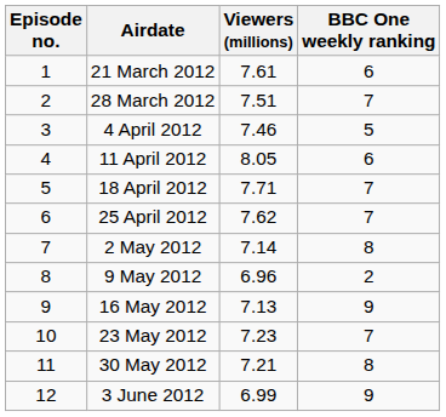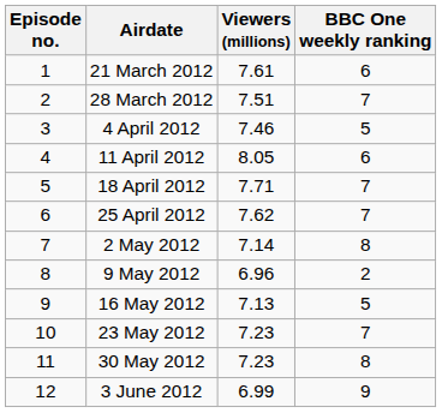 <table class="wikitable" style="text-align:center;">
 <tr>
 <th>Episode<br>no.</th>
 <th>Airdate</th>
 <th>Viewers<br><small>(millions)</small></th>
 <th>BBC One<br>weekly ranking</th>
 </tr>
 <tr>
 <td>1</td>
 <td>21 March 2012</td>
 <td>7.61</td>
 <td>6</td>
 </tr>
 <tr>
 <td>2</td>
 <td>28 March 2012</td>
 <td>7.51</td>
 <td>7</td>
 </tr>
 <tr>
 <td>3</td>
 <td>4 April 2012</td>
 <td>7.46</td>
 <td>5</td>
 </tr>
 <tr>
 <td>4</td>
 <td>11 April 2012</td>
 <td>8.05</td>
 <td>6</td>
 </tr>
 <tr>
 <td>5</td>
 <td>18 April 2012</td>
 <td>7.71</td>
 <td>7</td>
 </tr>
 <tr>
 <td>6</td>
 <td>25 April 2012</td>
 <td>7.62</td>
 <td>7</td>
 </tr>
 <tr>
 <td>7</td>
 <td>2 May 2012</td>
 <td>7.14</td>
 <td>8</td>
 </tr>
 <tr>
 <td>8</td>
 <td>9 May 2012</td>
 <td>6.96</td>
 <td>2</td>
 </tr>
 <tr>
 <td>9</td>
 <td>16 May 2012</td>
 <td>7.13</td>
-<td>9</td>
+<td>5</td>
 </tr>
 <tr>
 <td>10</td>
 <td>23 May 2012</td>
 <td>7.23</td>
 <td>7</td>
 </tr>
 <tr>
 <td>11</td>
 <td>30 May 2012</td>
-<td>7.21</td>
+<td>7.23</td>
 <td>8</td>
 </tr>
 <tr>
 <td>12</td>
 <td>3 June 2012</td>
 <td>6.99</td>
 <td>9</td>
 </tr>
 </table>
